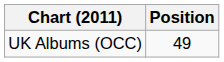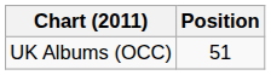 <table class="wikitable">
 <tr>
 <th>Chart (2011)</th>
 <th>Position</th>
 </tr>
 <tr>
 <td>UK Albums (OCC)</td>
-<td align="center">49</td>
+<td align="center">51</td>
 </tr>
 </table>
